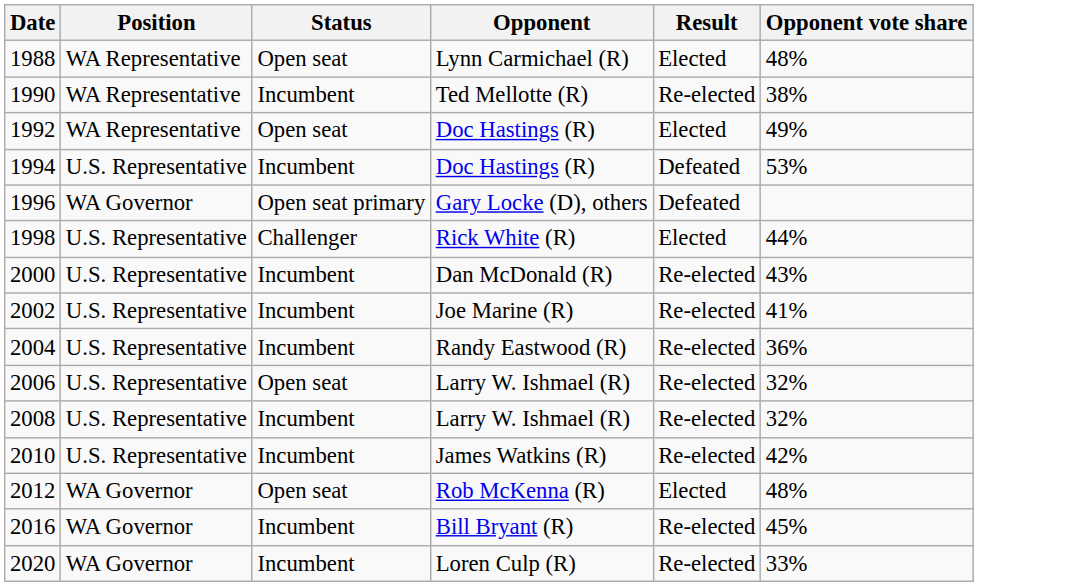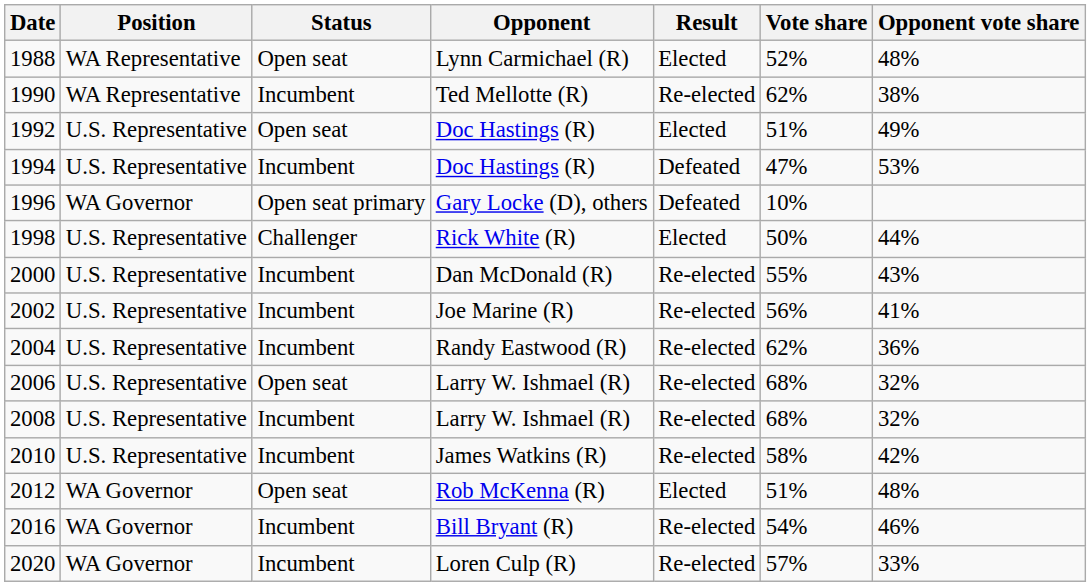 <table class="wikitable">
 <tr>
 <th>Date</th>
 <th>Position</th>
 <th>Status</th>
 <th>Opponent</th>
 <th>Result</th>
+<th>Vote share</th>
 <th>Opponent vote share</th>
 </tr>
 <tr>
 <td>1988</td>
 <td>WA Representative</td>
 <td>Open seat</td>
 <td>Lynn Carmichael (R)</td>
 <td>Elected</td>
+<td>52%</td>
 <td>48%</td>
 </tr>
 <tr>
 <td>1990</td>
 <td>WA Representative</td>
 <td>Incumbent</td>
 <td>Ted Mellotte (R)</td>
 <td>Re-elected</td>
+<td>62%</td>
 <td>38%</td>
 </tr>
 <tr>
 <td>1992</td>
-<td>WA Representative</td>
+<td>U.S. Representative</td>
 <td>Open seat</td>
 <td><a href='#'>Doc Hastings</a> (R)</td>
 <td>Elected</td>
+<td>51%</td>
 <td>49%</td>
 </tr>
 <tr>
 <td>1994</td>
 <td>U.S. Representative</td>
 <td>Incumbent</td>
 <td><a href='#'>Doc Hastings</a> (R)</td>
 <td>Defeated</td>
+<td>47%</td>
 <td>53%</td>
 </tr>
 <tr>
 <td>1996</td>
 <td>WA Governor</td>
 <td>Open seat primary</td>
 <td><a href='#'>Gary Locke</a> (D), others</td>
 <td>Defeated</td>
+<td>10%</td>
 <td></td>
 </tr>
 <tr>
 <td>1998</td>
 <td>U.S. Representative</td>
 <td>Challenger</td>
 <td><a href='#'>Rick White</a> (R)</td>
 <td>Elected</td>
+<td>50%</td>
 <td>44%</td>
 </tr>
 <tr>
 <td>2000</td>
 <td>U.S. Representative</td>
 <td>Incumbent</td>
 <td>Dan McDonald (R)</td>
 <td>Re-elected</td>
+<td>55%</td>
 <td>43%</td>
 </tr>
 <tr>
 <td>2002</td>
 <td>U.S. Representative</td>
 <td>Incumbent</td>
 <td>Joe Marine (R)</td>
 <td>Re-elected</td>
+<td>56%</td>
 <td>41%</td>
 </tr>
 <tr>
 <td>2004</td>
 <td>U.S. Representative</td>
 <td>Incumbent</td>
 <td>Randy Eastwood (R)</td>
 <td>Re-elected</td>
+<td>62%</td>
 <td>36%</td>
 </tr>
 <tr>
 <td>2006</td>
 <td>U.S. Representative</td>
 <td>Open seat</td>
 <td>Larry W. Ishmael (R)</td>
 <td>Re-elected</td>
+<td>68%</td>
 <td>32%</td>
 </tr>
 <tr>
 <td>2008</td>
 <td>U.S. Representative</td>
 <td>Incumbent</td>
 <td>Larry W. Ishmael (R)</td>
 <td>Re-elected</td>
+<td>68%</td>
 <td>32%</td>
 </tr>
 <tr>
 <td>2010</td>
 <td>U.S. Representative</td>
 <td>Incumbent</td>
 <td>James Watkins (R)</td>
 <td>Re-elected</td>
+<td>58%</td>
 <td>42%</td>
 </tr>
 <tr>
 <td>2012</td>
 <td>WA Governor</td>
 <td>Open seat</td>
 <td><a href='#'>Rob McKenna</a> (R)</td>
 <td>Elected</td>
+<td>51%</td>
 <td>48%</td>
 </tr>
 <tr>
 <td>2016</td>
 <td>WA Governor</td>
 <td>Incumbent</td>
 <td><a href='#'>Bill Bryant</a> (R)</td>
 <td>Re-elected</td>
-<td>45%</td>
+<td>54%</td>
+<td>46%</td>
 </tr>
 <tr>
 <td>2020</td>
 <td>WA Governor</td>
 <td>Incumbent</td>
 <td>Loren Culp (R)</td>
 <td>Re-elected</td>
+<td>57%</td>
 <td>33%</td>
 </tr>
 </table>
